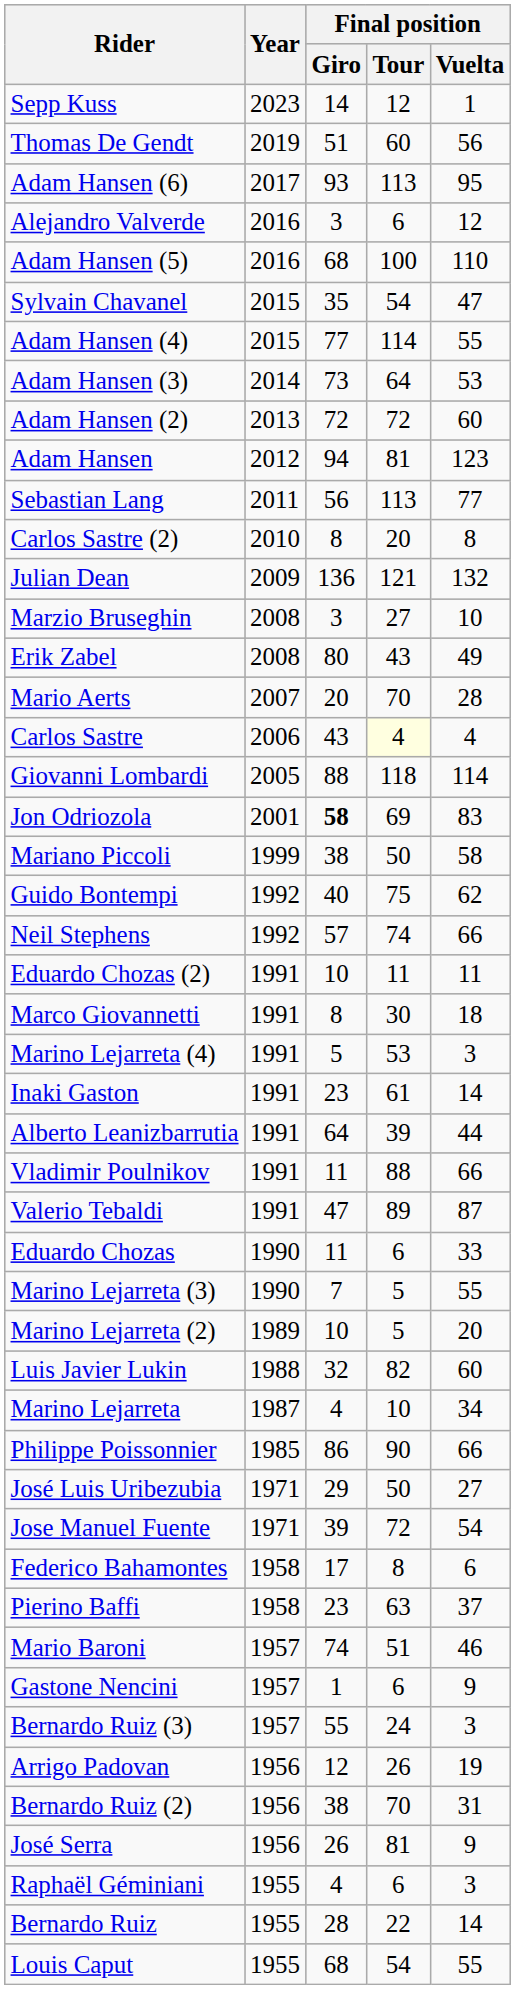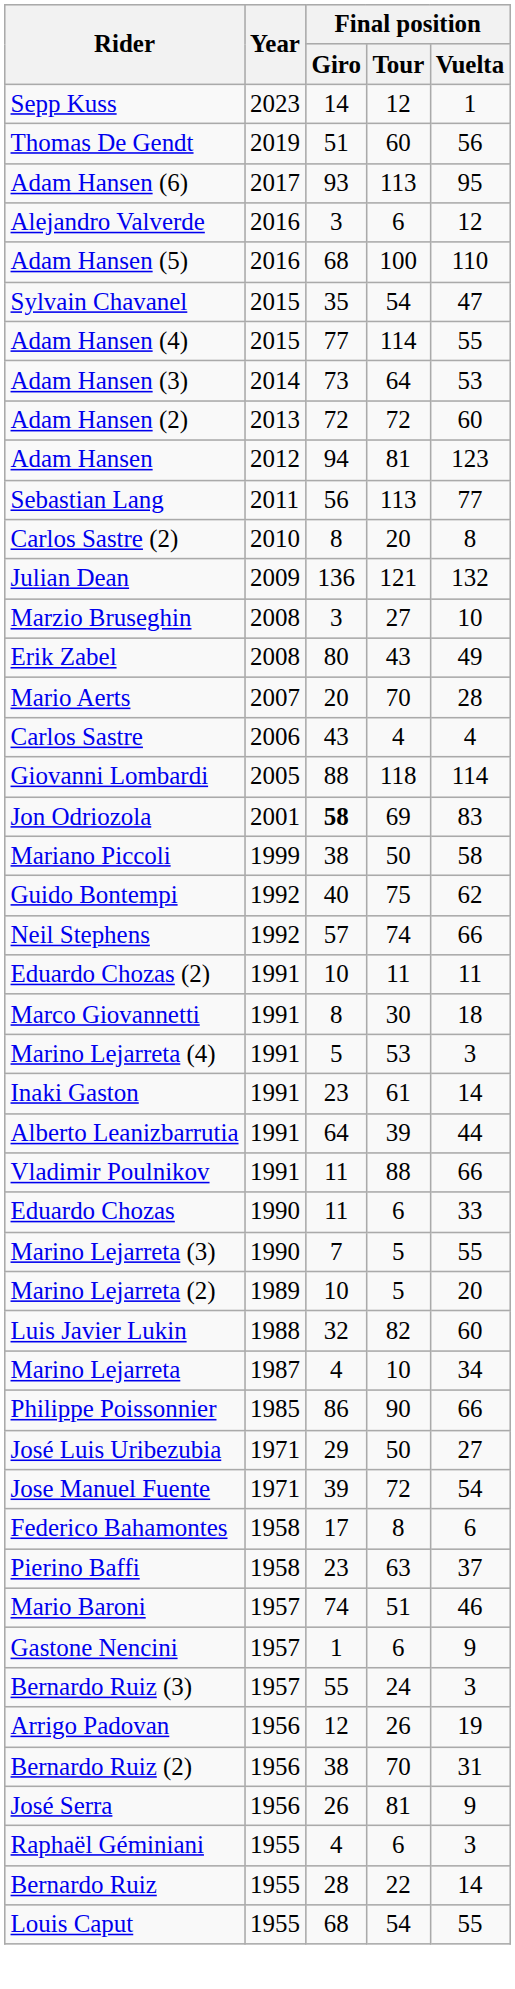 <table class="wikitable sortable">
 <tr>
 <th rowspan="2">Rider</th>
 <th rowspan="2">Year</th>
 <th colspan="3">Final  position</th>
 </tr>
 <tr>
 <th>Giro</th>
 <th>Tour</th>
 <th>Vuelta</th>
 </tr>
 <tr>
 <td> <a href='#'>Sepp Kuss</a></td>
 <td>2023</td>
 <td style="text-align:center;">14</td>
 <td style="text-align:center;">12</td>
 <td style="text-align:center;">1</td>
 </tr>
 <tr>
 <td> <a href='#'>Thomas De Gendt</a></td>
 <td>2019</td>
 <td style="text-align:center;">51</td>
 <td style="text-align:center;">60</td>
 <td style="text-align:center;">56</td>
 </tr>
 <tr>
 <td> <a href='#'>Adam Hansen</a> (6)</td>
 <td>2017</td>
 <td style="text-align:center;">93</td>
 <td style="text-align:center;">113</td>
 <td style="text-align:center;">95</td>
 </tr>
 <tr>
 <td> <a href='#'>Alejandro Valverde</a></td>
 <td>2016</td>
 <td style="text-align:center;">3</td>
 <td style="text-align:center;">6</td>
 <td style="text-align:center;">12</td>
 </tr>
 <tr>
 <td> <a href='#'>Adam Hansen</a> (5)</td>
 <td>2016</td>
 <td style="text-align:center;">68</td>
 <td style="text-align:center;">100</td>
 <td style="text-align:center;">110</td>
 </tr>
 <tr>
 <td> <a href='#'>Sylvain Chavanel</a></td>
 <td>2015</td>
 <td style="text-align:center;">35</td>
 <td style="text-align:center;">54</td>
 <td style="text-align:center;">47</td>
 </tr>
 <tr>
 <td> <a href='#'>Adam Hansen</a> (4)</td>
 <td>2015</td>
 <td style="text-align:center;">77</td>
 <td style="text-align:center;">114</td>
 <td style="text-align:center;">55</td>
 </tr>
 <tr>
 <td> <a href='#'>Adam Hansen</a> (3)</td>
 <td>2014</td>
 <td style="text-align:center;">73</td>
 <td style="text-align:center;">64</td>
 <td style="text-align:center;">53</td>
 </tr>
 <tr>
 <td> <a href='#'>Adam Hansen</a> (2)</td>
 <td>2013</td>
 <td style="text-align:center;">72</td>
 <td style="text-align:center;">72</td>
 <td style="text-align:center;">60</td>
 </tr>
 <tr>
 <td> <a href='#'>Adam Hansen</a></td>
 <td>2012</td>
 <td style="text-align:center;">94</td>
 <td style="text-align:center;">81</td>
 <td style="text-align:center;">123</td>
 </tr>
 <tr>
 <td> <a href='#'>Sebastian Lang</a></td>
 <td>2011</td>
 <td style="text-align:center;">56</td>
 <td style="text-align:center;">113</td>
 <td style="text-align:center;">77</td>
 </tr>
 <tr>
 <td> <a href='#'>Carlos Sastre</a> (2)</td>
 <td>2010</td>
 <td style="text-align:center;">8</td>
 <td style="text-align:center;">20</td>
 <td style="text-align:center;">8</td>
 </tr>
 <tr>
 <td> <a href='#'>Julian Dean</a></td>
 <td>2009</td>
 <td style="text-align:center;">136</td>
 <td style="text-align:center;">121</td>
 <td style="text-align:center;">132</td>
 </tr>
 <tr>
 <td> <a href='#'>Marzio Bruseghin</a></td>
 <td>2008</td>
 <td style="text-align:center;">3</td>
 <td style="text-align:center;">27</td>
 <td style="text-align:center;">10</td>
 </tr>
 <tr>
 <td> <a href='#'>Erik Zabel</a></td>
 <td>2008</td>
 <td style="text-align:center;">80</td>
 <td style="text-align:center;">43</td>
 <td style="text-align:center;">49</td>
 </tr>
 <tr>
 <td> <a href='#'>Mario Aerts</a></td>
 <td>2007</td>
 <td style="text-align:center;">20</td>
 <td style="text-align:center;">70</td>
 <td style="text-align:center;">28</td>
 </tr>
 <tr>
 <td> <a href='#'>Carlos Sastre</a></td>
 <td>2006</td>
 <td style="text-align:center;">43</td>
-<td style="background: lightyellow; text-align:center;">4</td>
+<td style="text-align:center;">4</td>
 <td style="text-align:center;">4</td>
 </tr>
 <tr>
 <td> <a href='#'>Giovanni Lombardi</a></td>
 <td>2005</td>
 <td style="text-align:center;">88</td>
 <td style="text-align:center;">118</td>
 <td style="text-align:center;">114</td>
 </tr>
 <tr>
 <td> <a href='#'>Jon Odriozola</a></td>
 <td>2001</td>
 <td style="text-align:center;"><strong>58</strong></td>
 <td style="text-align:center;">69</td>
 <td style="text-align:center;">83</td>
 </tr>
 <tr>
 <td> <a href='#'>Mariano Piccoli</a></td>
 <td>1999</td>
 <td style="text-align:center;">38</td>
 <td style="text-align:center;">50</td>
 <td style="text-align:center;">58</td>
 </tr>
 <tr>
 <td> <a href='#'>Guido Bontempi</a></td>
 <td>1992</td>
 <td style="text-align:center;">40</td>
 <td style="text-align:center;">75</td>
 <td style="text-align:center;">62</td>
 </tr>
 <tr>
 <td> <a href='#'>Neil Stephens</a></td>
 <td>1992</td>
 <td style="text-align:center;">57</td>
 <td style="text-align:center;">74</td>
 <td style="text-align:center;">66</td>
 </tr>
 <tr>
 <td> <a href='#'>Eduardo Chozas</a> (2)</td>
 <td>1991</td>
 <td style="text-align:center;">10</td>
 <td style="text-align:center;">11</td>
 <td style="text-align:center;">11</td>
 </tr>
 <tr>
 <td> <a href='#'>Marco Giovannetti</a></td>
 <td>1991</td>
 <td style="text-align:center;">8</td>
 <td style="text-align:center;">30</td>
 <td style="text-align:center;">18</td>
 </tr>
 <tr>
 <td> <a href='#'>Marino Lejarreta</a> (4)</td>
 <td>1991</td>
 <td style="text-align:center;">5</td>
 <td style="text-align:center;">53</td>
 <td style="text-align:center;">3</td>
 </tr>
 <tr>
 <td> <a href='#'>Inaki Gaston</a></td>
 <td>1991</td>
 <td style="text-align:center;">23</td>
 <td style="text-align:center;">61</td>
 <td style="text-align:center;">14</td>
 </tr>
 <tr>
 <td> <a href='#'>Alberto Leanizbarrutia</a></td>
 <td>1991</td>
 <td style="text-align:center;">64</td>
 <td style="text-align:center;">39</td>
 <td style="text-align:center;">44</td>
 </tr>
 <tr>
 <td> <a href='#'>Vladimir Poulnikov</a></td>
 <td>1991</td>
 <td style="text-align:center;">11</td>
 <td style="text-align:center;">88</td>
 <td style="text-align:center;">66</td>
-</tr>
-<tr>
-<td> <a href='#'>Valerio Tebaldi</a></td>
-<td>1991</td>
-<td style="text-align:center;">47</td>
-<td style="text-align:center;">89</td>
-<td style="text-align:center;">87</td>
 </tr>
 <tr>
 <td> <a href='#'>Eduardo Chozas</a></td>
 <td>1990</td>
 <td style="text-align:center;">11</td>
 <td style="text-align:center;">6</td>
 <td style="text-align:center;">33</td>
 </tr>
 <tr>
 <td> <a href='#'>Marino Lejarreta</a> (3)</td>
 <td>1990</td>
 <td style="text-align:center;">7</td>
 <td style="text-align:center;">5</td>
 <td style="text-align:center;">55</td>
 </tr>
 <tr>
 <td> <a href='#'>Marino Lejarreta</a> (2)</td>
 <td>1989</td>
 <td style="text-align:center;">10</td>
 <td style="text-align:center;">5</td>
 <td style="text-align:center;">20</td>
 </tr>
 <tr>
 <td> <a href='#'>Luis Javier Lukin</a></td>
 <td>1988</td>
 <td style="text-align:center;">32</td>
 <td style="text-align:center;">82</td>
 <td style="text-align:center;">60</td>
 </tr>
 <tr>
 <td> <a href='#'>Marino Lejarreta</a></td>
 <td>1987</td>
 <td style="text-align:center;">4</td>
 <td style="text-align:center;">10</td>
 <td style="text-align:center;">34</td>
 </tr>
 <tr>
 <td> <a href='#'>Philippe Poissonnier</a></td>
 <td>1985</td>
 <td style="text-align:center;">86</td>
 <td style="text-align:center;">90</td>
 <td style="text-align:center;">66</td>
 </tr>
 <tr>
 <td> <a href='#'>José Luis Uribezubia</a></td>
 <td>1971</td>
 <td style="text-align:center;">29</td>
 <td style="text-align:center;">50</td>
 <td style="text-align:center;">27</td>
 </tr>
 <tr>
 <td> <a href='#'>Jose Manuel Fuente</a></td>
 <td>1971</td>
 <td style="text-align:center;">39</td>
 <td style="text-align:center;">72</td>
 <td style="text-align:center;">54</td>
 </tr>
 <tr>
 <td> <a href='#'>Federico Bahamontes</a></td>
 <td>1958</td>
 <td style="text-align:center;">17</td>
 <td style="text-align:center;">8</td>
 <td style="text-align:center;">6</td>
 </tr>
 <tr>
 <td> <a href='#'>Pierino Baffi</a></td>
 <td>1958</td>
 <td style="text-align:center;">23</td>
 <td style="text-align:center;">63</td>
 <td style="text-align:center;">37</td>
 </tr>
 <tr>
 <td> <a href='#'>Mario Baroni</a></td>
 <td>1957</td>
 <td style="text-align:center;">74</td>
 <td style="text-align:center;">51</td>
 <td style="text-align:center;">46</td>
 </tr>
 <tr>
 <td> <a href='#'>Gastone Nencini</a></td>
 <td>1957</td>
 <td style="text-align:center;">1</td>
 <td style="text-align:center;">6</td>
 <td style="text-align:center;">9</td>
 </tr>
 <tr>
 <td> <a href='#'>Bernardo Ruiz</a> (3)</td>
 <td>1957</td>
 <td style="text-align:center;">55</td>
 <td style="text-align:center;">24</td>
 <td style="text-align:center;">3</td>
 </tr>
 <tr>
 <td> <a href='#'>Arrigo Padovan</a></td>
 <td>1956</td>
 <td style="text-align:center;">12</td>
 <td style="text-align:center;">26</td>
 <td style="text-align:center;">19</td>
 </tr>
 <tr>
 <td> <a href='#'>Bernardo Ruiz</a> (2)</td>
 <td>1956</td>
 <td style="text-align:center;">38</td>
 <td style="text-align:center;">70</td>
 <td style="text-align:center;">31</td>
 </tr>
 <tr>
 <td> <a href='#'>José Serra</a></td>
 <td>1956</td>
 <td style="text-align:center;">26</td>
 <td style="text-align:center;">81</td>
 <td style="text-align:center;">9</td>
 </tr>
 <tr>
 <td> <a href='#'>Raphaël Géminiani</a></td>
 <td>1955</td>
 <td style="text-align:center;">4</td>
 <td style="text-align:center;">6</td>
 <td style="text-align:center;">3</td>
 </tr>
 <tr>
 <td> <a href='#'>Bernardo Ruiz</a></td>
 <td>1955</td>
 <td style="text-align:center;">28</td>
 <td style="text-align:center;">22</td>
 <td style="text-align:center;">14</td>
 </tr>
 <tr>
 <td> <a href='#'>Louis Caput</a></td>
 <td>1955</td>
 <td style="text-align:center;">68</td>
 <td style="text-align:center;">54</td>
 <td style="text-align:center;">55</td>
 </tr>
 </table>
